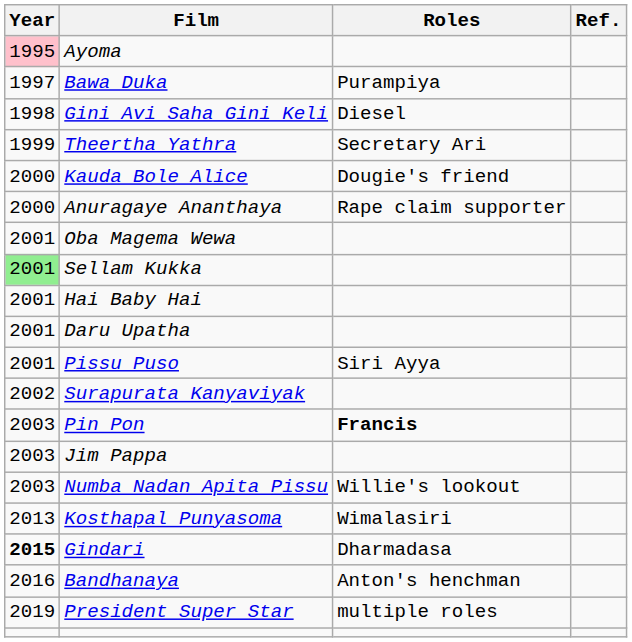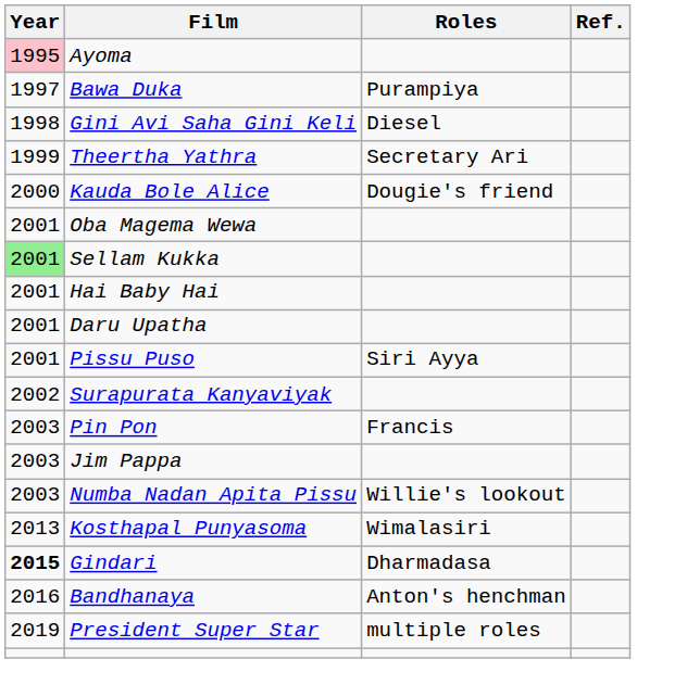 <table class="wikitable">
 <tr>
 <th>Year</th>
 <th>Film</th>
 <th>Roles</th>
 <th>Ref.</th>
 </tr>
 <tr>
 <td style="background: pink;">1995</td>
 <td><em>Ayoma</em></td>
 <td></td>
 <td></td>
 </tr>
 <tr>
 <td>1997</td>
 <td><em><a href='#'>Bawa Duka</a></em></td>
 <td>Purampiya</td>
 <td></td>
 </tr>
 <tr>
 <td>1998</td>
 <td><em><a href='#'>Gini Avi Saha Gini Keli</a></em></td>
 <td>Diesel</td>
 <td></td>
 </tr>
 <tr>
 <td>1999</td>
 <td><em><a href='#'>Theertha Yathra</a></em></td>
 <td>Secretary Ari</td>
 <td></td>
 </tr>
 <tr>
 <td>2000</td>
 <td><em><a href='#'>Kauda Bole Alice</a></em></td>
 <td>Dougie's friend</td>
-<td></td>
-</tr>
-<tr>
-<td>2000</td>
-<td><em>Anuragaye Ananthaya</em></td>
-<td>Rape claim supporter</td>
 <td></td>
 </tr>
 <tr>
 <td>2001</td>
 <td><em>Oba Magema Wewa</em></td>
 <td></td>
 <td></td>
 </tr>
 <tr>
 <td style="background: lightgreen;">2001</td>
 <td><em>Sellam Kukka</em></td>
 <td></td>
 <td></td>
 </tr>
 <tr>
 <td>2001</td>
 <td><em>Hai Baby Hai</em></td>
 <td></td>
 <td></td>
 </tr>
 <tr>
 <td>2001</td>
 <td><em>Daru Upatha</em></td>
 <td></td>
 <td></td>
 </tr>
 <tr>
 <td>2001</td>
 <td><em><a href='#'>Pissu Puso</a></em></td>
 <td>Siri Ayya</td>
 <td></td>
 </tr>
 <tr>
 <td>2002</td>
 <td><em><a href='#'>Surapurata Kanyaviyak</a></em></td>
 <td></td>
 <td></td>
 </tr>
 <tr>
 <td>2003</td>
 <td><em><a href='#'>Pin Pon</a></em></td>
-<td><strong>Francis</strong></td>
+<td>Francis</td>
 <td></td>
 </tr>
 <tr>
 <td>2003</td>
 <td><em>Jim Pappa</em></td>
 <td></td>
 <td></td>
 </tr>
 <tr>
 <td>2003</td>
 <td><em><a href='#'>Numba Nadan Apita Pissu</a></em></td>
 <td>Willie's lookout</td>
 <td></td>
 </tr>
 <tr>
 <td>2013</td>
 <td><em><a href='#'>Kosthapal Punyasoma</a></em></td>
 <td>Wimalasiri</td>
 <td></td>
 </tr>
 <tr>
 <td><strong>2015</strong></td>
 <td><em><a href='#'>Gindari</a></em></td>
 <td>Dharmadasa</td>
 <td></td>
 </tr>
 <tr>
 <td>2016</td>
 <td><em><a href='#'>Bandhanaya</a></em></td>
 <td>Anton's henchman</td>
 <td></td>
 </tr>
 <tr>
 <td>2019</td>
 <td><em><a href='#'>President Super Star</a></em></td>
 <td>multiple roles</td>
 <td></td>
 </tr>
 <tr>
 <td></td>
 <td></td>
 <td></td>
 <td></td>
 </tr>
 </table>
